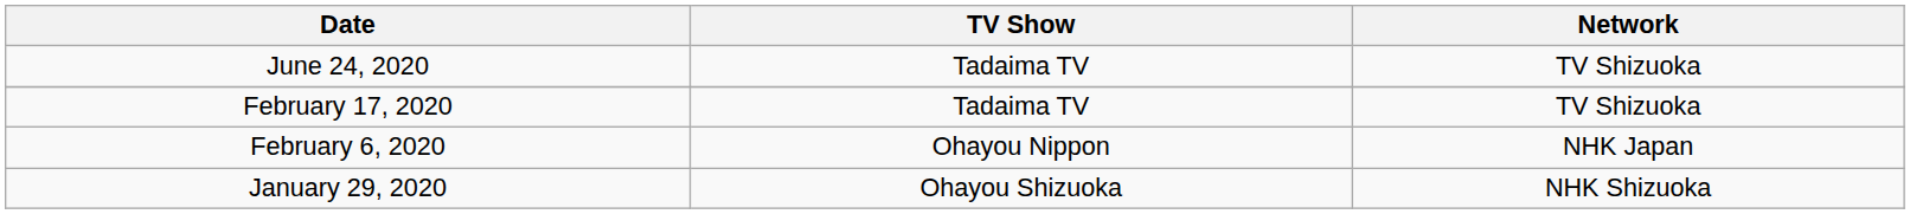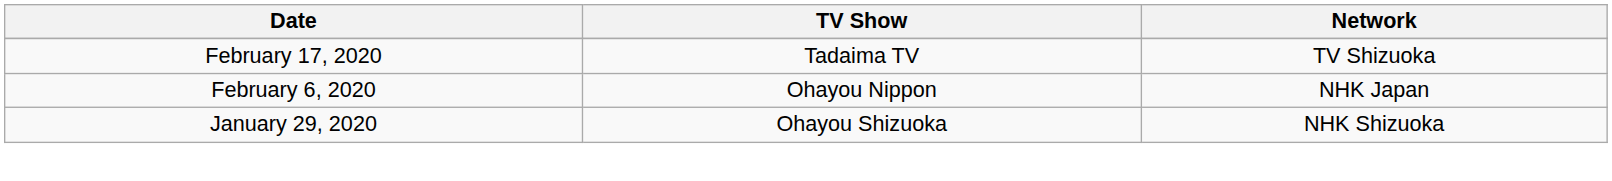 <table class="wikitable" style="text-align:center; width:75%">
 <tr>
 <th>Date</th>
 <th>TV Show</th>
 <th>Network</th>
-</tr>
-<tr>
-<td>June 24, 2020</td>
-<td>Tadaima TV</td>
-<td>TV Shizuoka</td>
 </tr>
 <tr>
 </tr>
 <tr>
 <td>February 17, 2020</td>
 <td>Tadaima TV</td>
 <td>TV Shizuoka</td>
 </tr>
 <tr>
 <td>February 6, 2020</td>
 <td>Ohayou Nippon</td>
 <td>NHK Japan</td>
 </tr>
 <tr>
 <td>January 29, 2020</td>
 <td>Ohayou Shizuoka</td>
 <td>NHK Shizuoka</td>
 </tr>
 </table>
